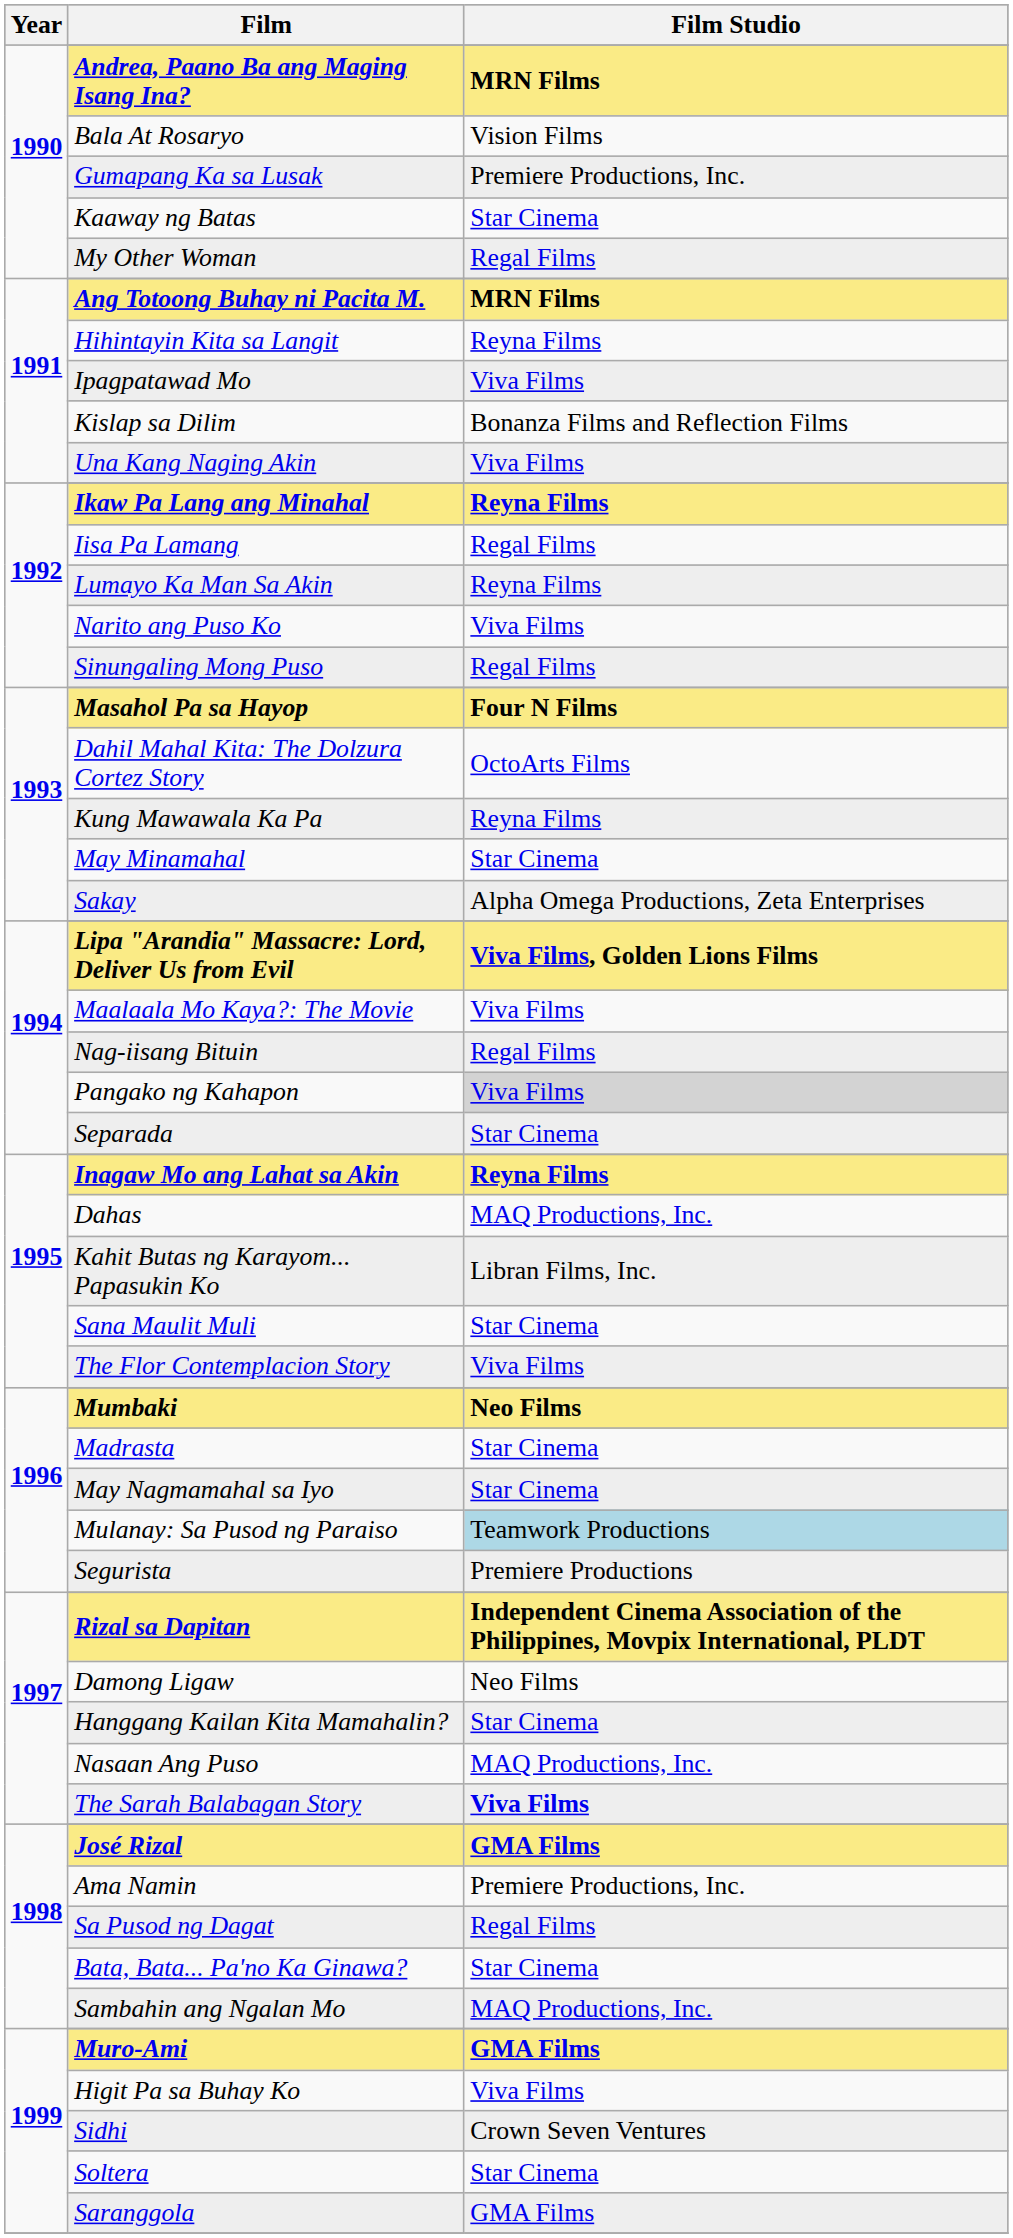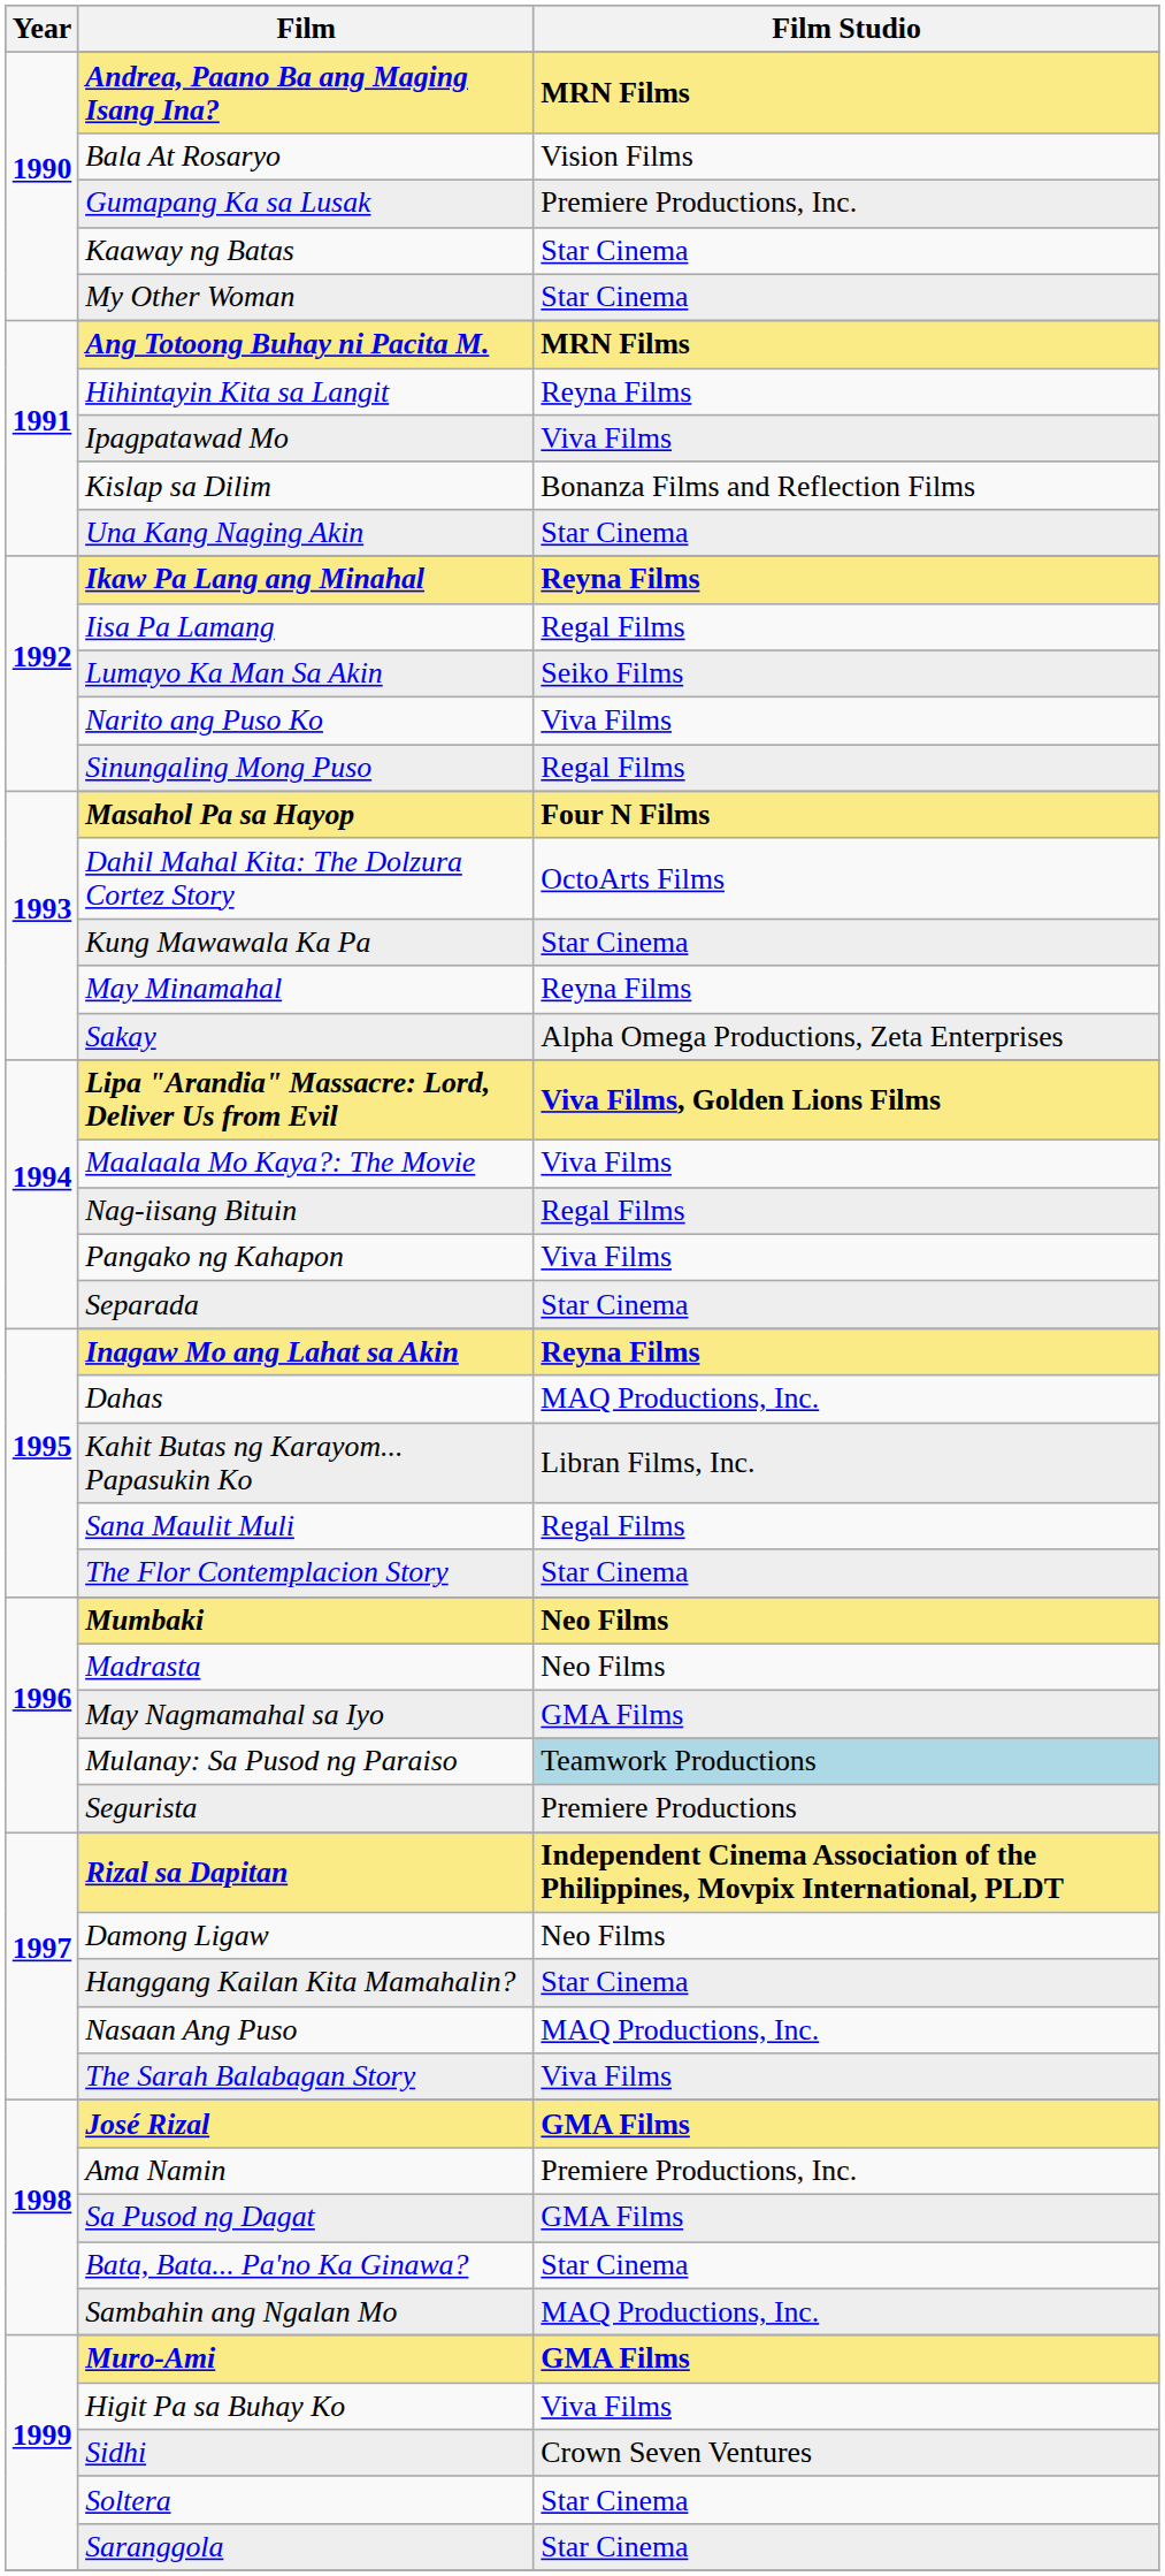 <table class="wikitable" style="width:100%">
 <tr bgcolor="#bebebe">
 <th width="5%">Year</th>
 <th width="40%">Film</th>
 <th width="55%">Film Studio</th>
 </tr>
 <tr>
 <td rowspan=6 style="text-align:center"><strong><a href='#'>1990</a></strong><br> <br></td>
 </tr>
 <tr style="background:#FAEB86">
 <td><strong><em><a href='#'>Andrea, Paano Ba ang Maging Isang Ina?</a></em></strong></td>
 <td><strong>MRN Films</strong></td>
 </tr>
 <tr>
 <td><em>Bala At Rosaryo</em></td>
 <td>Vision Films</td>
 </tr>
 <tr style="background:#eee;">
 <td><em><a href='#'>Gumapang Ka sa Lusak</a></em></td>
 <td>Premiere Productions, Inc.</td>
 </tr>
 <tr>
 <td><em>Kaaway ng Batas</em></td>
 <td><a href='#'>Star Cinema</a></td>
 </tr>
 <tr style="background:#eee;">
 <td><em>My Other Woman</em></td>
-<td><a href='#'>Regal Films</a></td>
+<td><a href='#'>Star Cinema</a></td>
 </tr>
 <tr>
 <td rowspan=6 style="text-align:center"><strong><a href='#'>1991</a></strong><br> <br></td>
 </tr>
 <tr style="background:#FAEB86">
 <td><strong><em><a href='#'>Ang Totoong Buhay ni Pacita M.</a></em></strong></td>
 <td><strong>MRN Films</strong></td>
 </tr>
 <tr>
 <td><em><a href='#'>Hihintayin Kita sa Langit</a></em></td>
 <td><a href='#'>Reyna Films</a></td>
 </tr>
 <tr style="background:#eee;">
 <td><em>Ipagpatawad Mo</em></td>
 <td><a href='#'>Viva Films</a></td>
 </tr>
 <tr>
 <td><em>Kislap sa Dilim</em></td>
 <td>Bonanza Films and Reflection Films</td>
 </tr>
 <tr style="background:#eee;">
 <td><em><a href='#'>Una Kang Naging Akin</a></em></td>
-<td><a href='#'>Viva Films</a></td>
+<td><a href='#'>Star Cinema</a></td>
 </tr>
 <tr>
 <td rowspan=6 style="text-align:center"><strong><a href='#'>1992</a></strong><br> <br></td>
 </tr>
 <tr style="background:#FAEB86">
 <td><strong><em><a href='#'>Ikaw Pa Lang ang Minahal</a></em></strong></td>
 <td><strong><a href='#'>Reyna Films</a></strong></td>
 </tr>
 <tr>
 <td><em><a href='#'>Iisa Pa Lamang</a></em></td>
 <td><a href='#'>Regal Films</a></td>
 </tr>
 <tr style="background:#eee;">
 <td><em><a href='#'>Lumayo Ka Man Sa Akin</a></em></td>
-<td><a href='#'>Reyna Films</a></td>
+<td><a href='#'>Seiko Films</a></td>
 </tr>
 <tr>
 <td><em><a href='#'>Narito ang Puso Ko</a></em></td>
 <td><a href='#'>Viva Films</a></td>
 </tr>
 <tr style="background:#eee;">
 <td><em><a href='#'>Sinungaling Mong Puso</a></em></td>
 <td><a href='#'>Regal Films</a></td>
 </tr>
 <tr>
 <td rowspan=6 style="text-align:center"><strong><a href='#'>1993</a></strong><br> <br></td>
 </tr>
 <tr style="background:#FAEB86">
 <td><strong><em>Masahol Pa sa Hayop</em></strong></td>
 <td><strong>Four N Films</strong></td>
 </tr>
 <tr>
 <td><em><a href='#'>Dahil Mahal Kita: The Dolzura Cortez Story</a></em></td>
 <td><a href='#'>OctoArts Films</a></td>
 </tr>
 <tr style="background:#eee;">
 <td><em>Kung Mawawala Ka Pa</em></td>
-<td><a href='#'>Reyna Films</a></td>
+<td><a href='#'>Star Cinema</a></td>
 </tr>
 <tr>
 <td><em><a href='#'>May Minamahal</a></em></td>
-<td><a href='#'>Star Cinema</a></td>
+<td><a href='#'>Reyna Films</a></td>
 </tr>
 <tr style="background:#eee;">
 <td><em><a href='#'>Sakay</a></em></td>
 <td>Alpha Omega Productions, Zeta Enterprises</td>
 </tr>
 <tr>
 <td rowspan=6 style="text-align:center"><strong><a href='#'>1994</a></strong><br> <br></td>
 </tr>
 <tr style="background:#FAEB86">
 <td><strong><em>Lipa "Arandia" Massacre: Lord, Deliver Us from Evil</em></strong></td>
 <td><strong><a href='#'>Viva Films</a>, Golden Lions Films</strong></td>
 </tr>
 <tr>
 <td><em><a href='#'>Maalaala Mo Kaya?: The Movie</a></em></td>
 <td><a href='#'>Viva Films</a></td>
 </tr>
 <tr style="background:#eee;">
 <td><em>Nag-iisang Bituin</em></td>
 <td><a href='#'>Regal Films</a></td>
 </tr>
 <tr>
 <td><em>Pangako ng Kahapon</em></td>
-<td style="background: lightgrey;"><a href='#'>Viva Films</a></td>
+<td><a href='#'>Viva Films</a></td>
 </tr>
 <tr style="background:#eee;">
 <td><em>Separada</em></td>
 <td><a href='#'>Star Cinema</a></td>
 </tr>
 <tr>
 <td rowspan=6 style="text-align:center"><strong><a href='#'>1995</a></strong><br> <br></td>
 </tr>
 <tr style="background:#FAEB86">
 <td><strong><em><a href='#'>Inagaw Mo ang Lahat sa Akin</a></em></strong></td>
 <td><strong><a href='#'>Reyna Films</a></strong></td>
 </tr>
 <tr>
 <td><em>Dahas</em></td>
 <td><a href='#'>MAQ Productions, Inc.</a></td>
 </tr>
 <tr style="background:#eee;">
 <td><em>Kahit Butas ng Karayom... Papasukin Ko</em></td>
 <td>Libran Films, Inc.</td>
 </tr>
 <tr>
 <td><em><a href='#'>Sana Maulit Muli</a></em></td>
-<td><a href='#'>Star Cinema</a></td>
+<td><a href='#'>Regal Films</a></td>
 </tr>
 <tr style="background:#eee;">
 <td><em><a href='#'>The Flor Contemplacion Story</a></em></td>
-<td><a href='#'>Viva Films</a></td>
+<td><a href='#'>Star Cinema</a></td>
 </tr>
 <tr>
 <td rowspan=6 style="text-align:center"><strong><a href='#'>1996</a></strong><br> <br></td>
 </tr>
 <tr style="background:#FAEB86">
 <td><strong><em>Mumbaki</em></strong></td>
 <td><strong>Neo Films</strong></td>
 </tr>
 <tr>
 <td><em><a href='#'>Madrasta</a></em></td>
-<td><a href='#'>Star Cinema</a></td>
+<td>Neo Films</td>
 </tr>
 <tr style="background:#eee;">
 <td><em>May Nagmamahal sa Iyo</em></td>
-<td><a href='#'>Star Cinema</a></td>
+<td><a href='#'>GMA Films</a></td>
 </tr>
 <tr>
 <td><em>Mulanay: Sa Pusod ng Paraiso</em></td>
 <td style="background: lightblue;">Teamwork Productions</td>
 </tr>
 <tr style="background:#eee;">
 <td><em>Segurista</em></td>
 <td>Premiere Productions</td>
 </tr>
 <tr>
 <td rowspan=6 style="text-align:center"><strong><a href='#'>1997</a></strong><br> <br></td>
 </tr>
 <tr style="background:#FAEB86">
 <td><strong><em><a href='#'>Rizal sa Dapitan</a></em></strong></td>
 <td><strong>Independent Cinema Association of the Philippines, Movpix International, PLDT</strong></td>
 </tr>
 <tr>
 <td><em>Damong Ligaw</em></td>
 <td>Neo Films</td>
 </tr>
 <tr style="background:#eee;">
 <td><em>Hanggang Kailan Kita Mamahalin?</em></td>
 <td><a href='#'>Star Cinema</a></td>
 </tr>
 <tr>
 <td><em>Nasaan Ang Puso</em></td>
 <td><a href='#'>MAQ Productions, Inc.</a></td>
 </tr>
 <tr style="background:#eee;">
 <td><em><a href='#'>The Sarah Balabagan Story</a></em></td>
-<td><strong><a href='#'>Viva Films</a></strong></td>
+<td><a href='#'>Viva Films</a></td>
 </tr>
 <tr>
 <td rowspan=6 style="text-align:center"><strong><a href='#'>1998</a></strong><br> <br></td>
 </tr>
 <tr style="background:#FAEB86">
 <td><strong><em><a href='#'>José Rizal</a></em></strong></td>
 <td><strong><a href='#'>GMA Films</a></strong></td>
 </tr>
 <tr>
 <td><em>Ama Namin</em></td>
 <td>Premiere Productions, Inc.</td>
 </tr>
 <tr style="background:#eee;">
 <td><em><a href='#'>Sa Pusod ng Dagat</a></em></td>
-<td><a href='#'>Regal Films</a></td>
+<td><a href='#'>GMA Films</a></td>
 </tr>
 <tr>
 <td><em><a href='#'>Bata, Bata... Pa'no Ka Ginawa?</a></em></td>
 <td><a href='#'>Star Cinema</a></td>
 </tr>
 <tr style="background:#eee;">
 <td><em>Sambahin ang Ngalan Mo</em></td>
 <td><a href='#'>MAQ Productions, Inc.</a></td>
 </tr>
 <tr>
 <td rowspan=6 style="text-align:center"><strong><a href='#'>1999</a></strong><br> <br></td>
 </tr>
 <tr style="background:#FAEB86">
 <td><strong><em><a href='#'>Muro-Ami</a></em></strong></td>
 <td><strong><a href='#'>GMA Films</a></strong></td>
 </tr>
 <tr>
 <td><em>Higit Pa sa Buhay Ko</em></td>
 <td><a href='#'>Viva Films</a></td>
 </tr>
 <tr style="background:#eee;">
 <td><em><a href='#'>Sidhi</a></em></td>
 <td>Crown Seven Ventures</td>
 </tr>
 <tr>
 <td><em><a href='#'>Soltera</a></em></td>
 <td><a href='#'>Star Cinema</a></td>
 </tr>
 <tr style="background:#eee;">
 <td><em><a href='#'>Saranggola</a></em></td>
-<td><a href='#'>GMA Films</a></td>
+<td><a href='#'>Star Cinema</a></td>
 </tr>
 <tr>
 </tr>
 </table>
